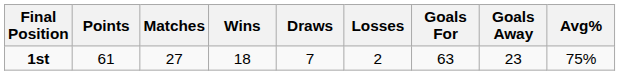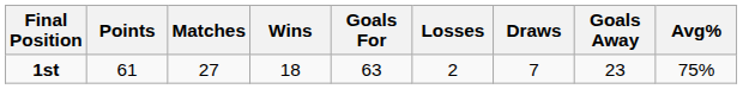 <table class="wikitable" style="font-size: 95%; text-align: center;">
 <tr>
 <th width=60>Final Position</th>
 <th width=60>Points</th>
 <th width=60>Matches</th>
 <th width=60>Wins</th>
+<th width=60>Goals For</th>
+<th width=60>Losses</th>
 <th width=60>Draws</th>
-<th width=60>Losses</th>
-<th width=60>Goals For</th>
 <th width=60>Goals Away</th>
 <th width=60>Avg%</th>
 </tr>
 <tr>
 <td><strong>1st</strong></td>
 <td>61</td>
 <td>27</td>
 <td>18</td>
+<td>63</td>
+<td>2</td>
 <td>7</td>
-<td>2</td>
-<td>63</td>
 <td>23</td>
 <td>75%</td>
 </tr>
 </table>
